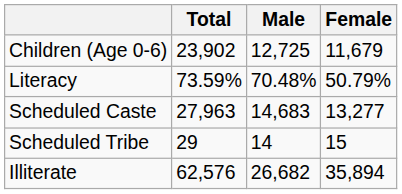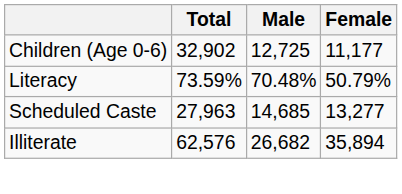 <table class="wikitable">
 <tr>
 <th></th>
 <th>Total</th>
 <th>Male</th>
 <th>Female</th>
 </tr>
 <tr>
 <td>Children (Age 0-6)</td>
-<td>23,902</td>
+<td>32,902</td>
 <td>12,725</td>
-<td>11,679</td>
+<td>11,177</td>
 </tr>
 <tr>
 <td>Literacy</td>
 <td>73.59%</td>
 <td>70.48%</td>
 <td>50.79%</td>
 </tr>
 <tr>
 <td>Scheduled Caste</td>
 <td>27,963</td>
-<td>14,683</td>
+<td>14,685</td>
 <td>13,277</td>
-</tr>
-<tr>
-<td>Scheduled Tribe</td>
-<td>29</td>
-<td>14</td>
-<td>15</td>
 </tr>
 <tr>
 <td>Illiterate</td>
 <td>62,576</td>
 <td>26,682</td>
 <td>35,894</td>
 </tr>
 </table>
